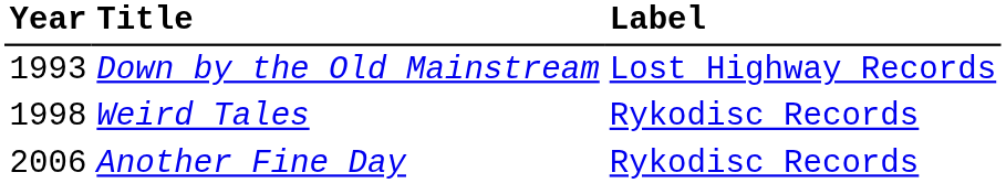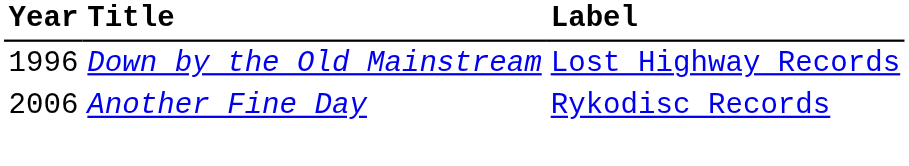 <table border="0" cellpadding="2" style="border-collapse:collapse;">
 <tr style="border-bottom:1px solid black;">
 <th align="left">Year</th>
 <th align="left">Title</th>
 <th align="left">Label</th>
 </tr>
 <tr>
-<td>1993</td>
+<td>1996</td>
 <td><em><a href='#'>Down by the Old Mainstream</a></em></td>
 <td><a href='#'>Lost Highway Records</a></td>
-</tr>
-<tr>
-<td>1998</td>
-<td><em><a href='#'>Weird Tales</a></em></td>
-<td><a href='#'>Rykodisc Records</a></td>
 </tr>
 <tr>
 <td>2006</td>
 <td><em><a href='#'>Another Fine Day</a></em></td>
 <td><a href='#'>Rykodisc Records</a></td>
 </tr>
 </table>
